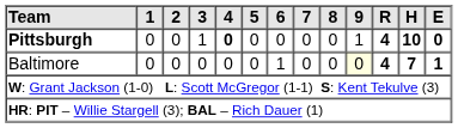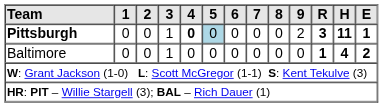 <table border=1 cellspacing=0 width=425 style="margin-left:3em;">
 <tr style="text-align:center; background-color:#e6e6e6;">
 <th align=left width=25%>Team</th>
 <th width=5%>1</th>
 <th width=5%>2</th>
 <th width=5%>3</th>
 <th width=5%>4</th>
 <th width=5%>5</th>
 <th width=5%>6</th>
 <th width=5%>7</th>
 <th width=5%>8</th>
 <th width=5%>9</th>
 <th width=5%>R</th>
 <th width=5%>H</th>
 <th width=5%>E</th>
 </tr>
 <tr style="text-align:center;">
 <td align=left><strong>Pittsburgh</strong></td>
 <td>0</td>
 <td>0</td>
 <td>1</td>
 <td><strong>0</strong></td>
+<td style="background: lightblue;">0</td>
 <td>0</td>
 <td>0</td>
 <td>0</td>
-<td>0</td>
-<td>1</td>
-<td><strong>4</strong></td>
-<td><strong>10</strong></td>
-<td><strong>0</strong></td>
+<td>2</td>
+<td><strong>3</strong></td>
+<td><strong>11</strong></td>
+<td><strong>1</strong></td>
 </tr>
 <tr style="text-align:center;">
 <td align=left>Baltimore</td>
 <td>0</td>
 <td>0</td>
+<td>1</td>
 <td>0</td>
 <td>0</td>
 <td>0</td>
-<td>1</td>
 <td>0</td>
 <td>0</td>
-<td style="background: lightyellow;">0</td>
+<td>0</td>
+<td><strong>1</strong></td>
 <td><strong>4</strong></td>
-<td><strong>7</strong></td>
-<td><strong>1</strong></td>
+<td><strong>2</strong></td>
 </tr>
 <tr style="text-align:left;">
 <td colspan=13><small><strong>W</strong>: <a href='#'>Grant Jackson</a> (1-0)   <strong>L</strong>: <a href='#'>Scott McGregor</a> (1-1)  <strong>S</strong>: <a href='#'>Kent Tekulve</a> (3)</small></td>
 </tr>
 <tr style="text-align:left;">
 <td colspan=13><small><strong>HR</strong>: <strong>PIT</strong> – <a href='#'>Willie Stargell</a> (3); <strong>BAL</strong> – <a href='#'>Rich Dauer</a> (1)</small></td>
 </tr>
 </table>
